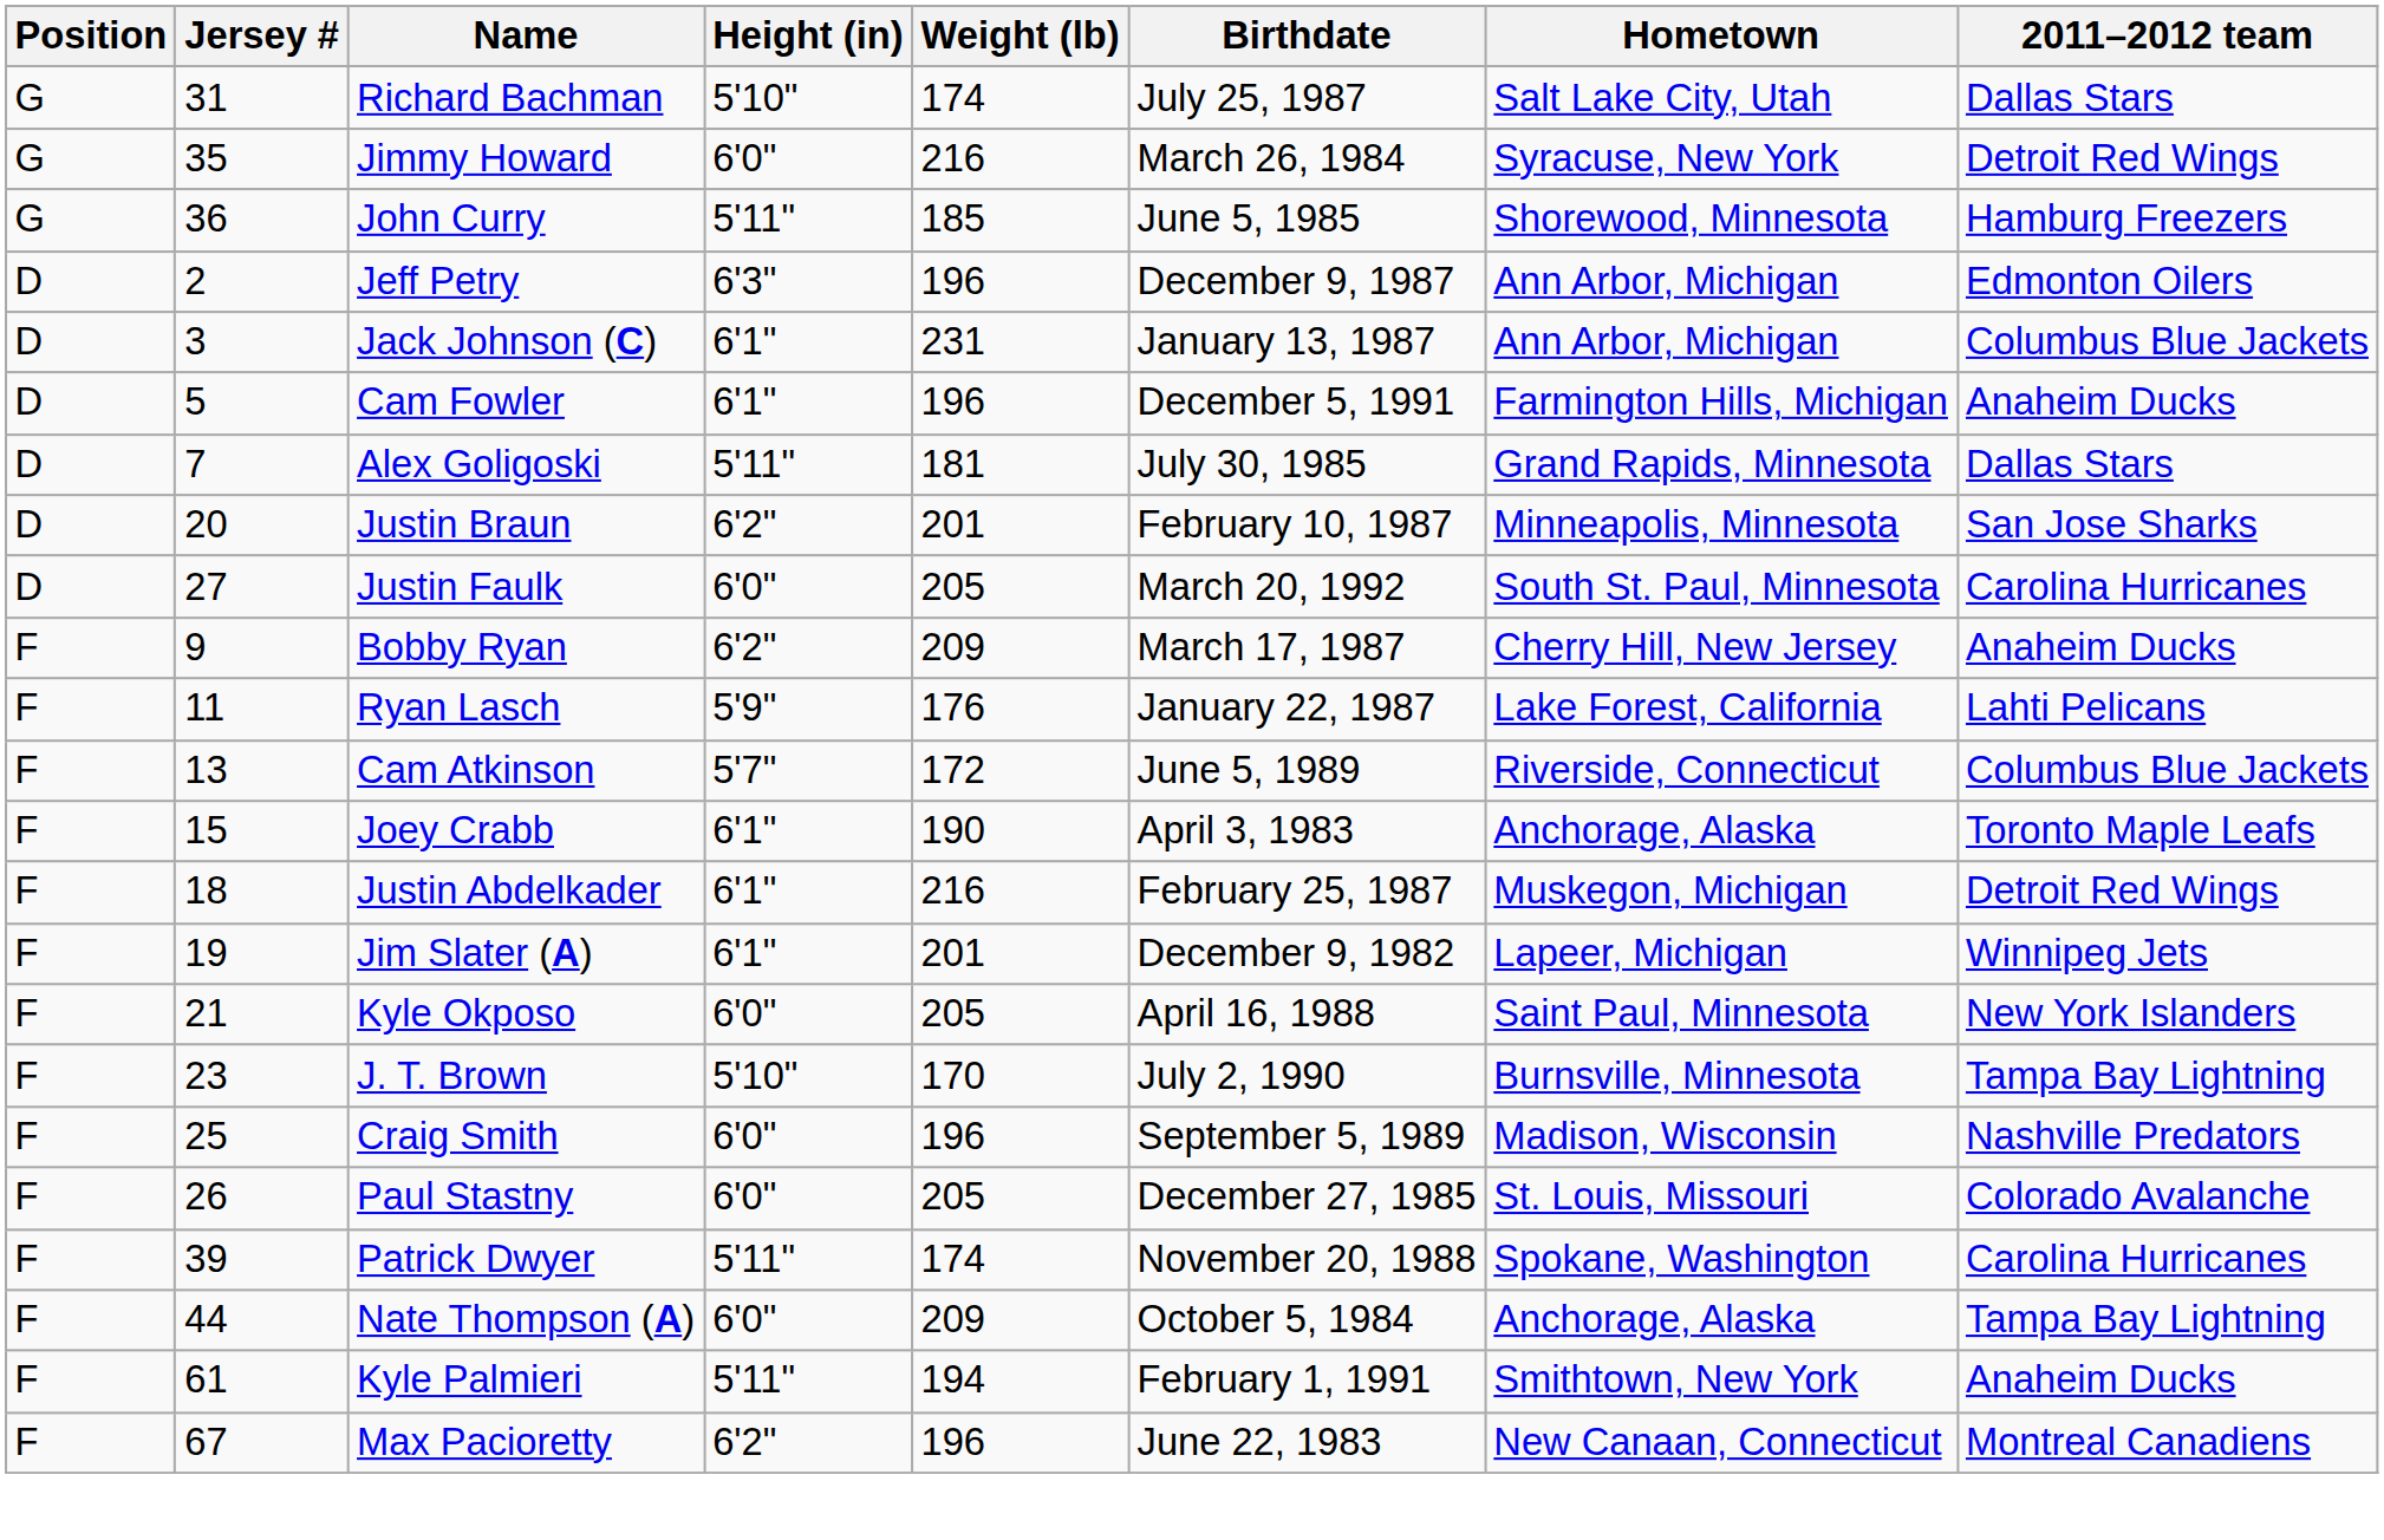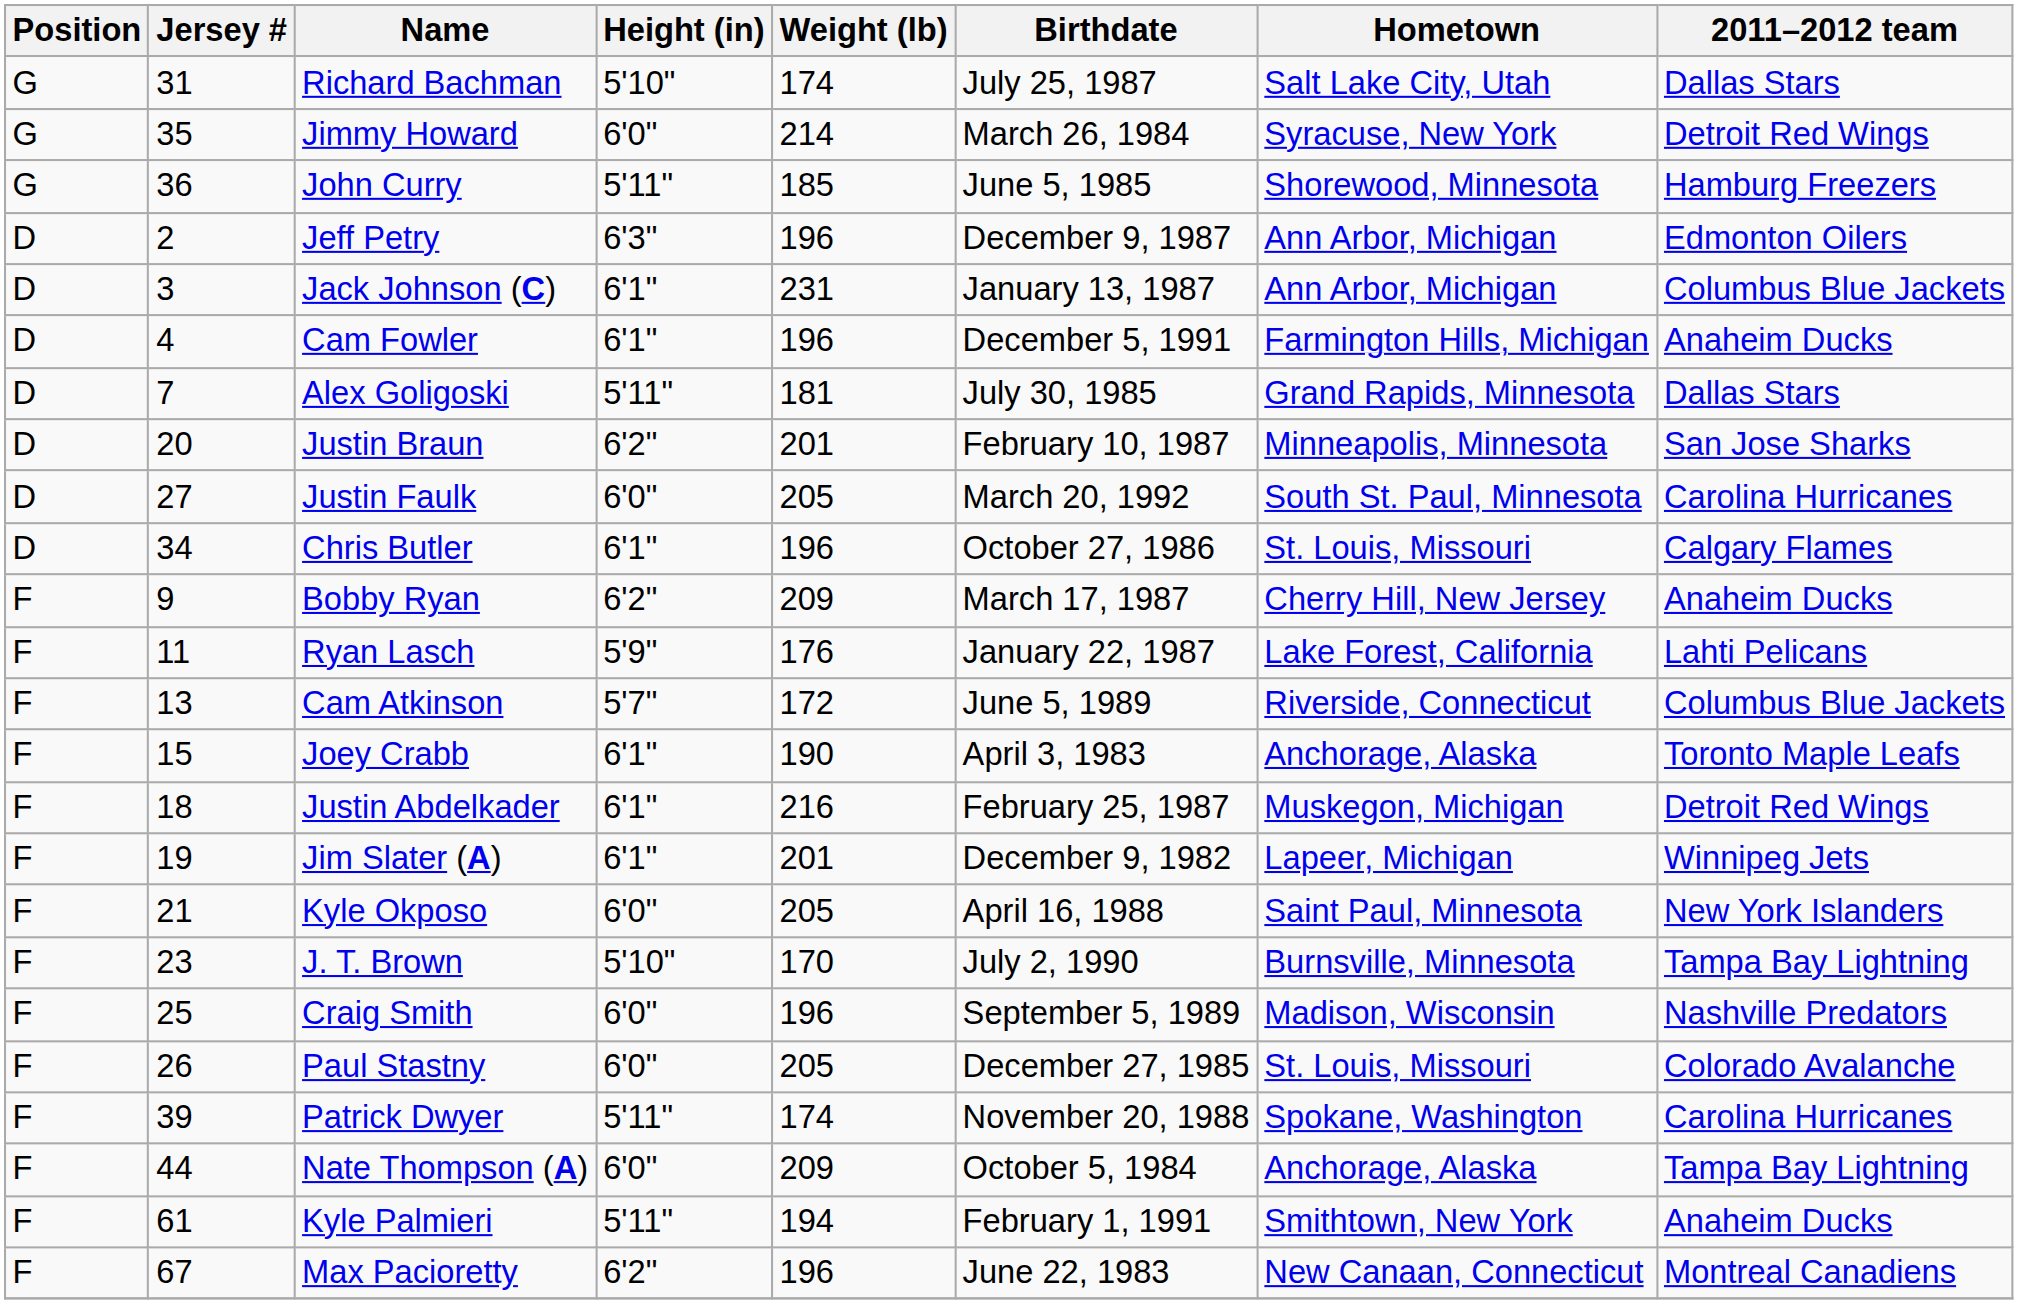 <table class="wikitable sortable">
 <tr>
 <th>Position</th>
 <th>Jersey #</th>
 <th>Name</th>
 <th>Height (in)</th>
 <th>Weight (lb)</th>
 <th>Birthdate</th>
 <th>Hometown</th>
 <th>2011–2012 team</th>
 </tr>
 <tr>
 <td>G</td>
 <td>31</td>
 <td><a href='#'>Richard Bachman</a></td>
 <td>5'10"</td>
 <td>174</td>
 <td>July 25, 1987</td>
 <td><a href='#'>Salt Lake City, Utah</a></td>
 <td><a href='#'>Dallas Stars</a></td>
 </tr>
 <tr>
 <td>G</td>
 <td>35</td>
 <td><a href='#'>Jimmy Howard</a></td>
 <td>6'0"</td>
-<td>216</td>
+<td>214</td>
 <td>March 26, 1984</td>
 <td><a href='#'>Syracuse, New York</a></td>
 <td><a href='#'>Detroit Red Wings</a></td>
 </tr>
 <tr>
 <td>G</td>
 <td>36</td>
 <td><a href='#'>John Curry</a></td>
 <td>5'11"</td>
 <td>185</td>
 <td>June 5, 1985</td>
 <td><a href='#'>Shorewood, Minnesota</a></td>
 <td><a href='#'>Hamburg Freezers</a></td>
 </tr>
 <tr>
 <td>D</td>
 <td>2</td>
 <td><a href='#'>Jeff Petry</a></td>
 <td>6'3"</td>
 <td>196</td>
 <td>December 9, 1987</td>
 <td><a href='#'>Ann Arbor, Michigan</a></td>
 <td><a href='#'>Edmonton Oilers</a></td>
 </tr>
 <tr>
 <td>D</td>
 <td>3</td>
 <td><a href='#'>Jack Johnson</a> (<strong><a href='#'>C</a></strong>)</td>
 <td>6'1"</td>
 <td>231</td>
 <td>January 13, 1987</td>
 <td><a href='#'>Ann Arbor, Michigan</a></td>
 <td><a href='#'>Columbus Blue Jackets</a></td>
 </tr>
 <tr>
 <td>D</td>
-<td>5</td>
+<td>4</td>
 <td><a href='#'>Cam Fowler</a></td>
 <td>6'1"</td>
 <td>196</td>
 <td>December 5, 1991</td>
 <td><a href='#'>Farmington Hills, Michigan</a></td>
 <td><a href='#'>Anaheim Ducks</a></td>
 </tr>
 <tr>
 <td>D</td>
 <td>7</td>
 <td><a href='#'>Alex Goligoski</a></td>
 <td>5'11"</td>
 <td>181</td>
 <td>July 30, 1985</td>
 <td><a href='#'>Grand Rapids, Minnesota</a></td>
 <td><a href='#'>Dallas Stars</a></td>
 </tr>
 <tr>
 <td>D</td>
 <td>20</td>
 <td><a href='#'>Justin Braun</a></td>
 <td>6'2"</td>
 <td>201</td>
 <td>February 10, 1987</td>
 <td><a href='#'>Minneapolis, Minnesota</a></td>
 <td><a href='#'>San Jose Sharks</a></td>
 </tr>
 <tr>
 <td>D</td>
 <td>27</td>
 <td><a href='#'>Justin Faulk</a></td>
 <td>6'0"</td>
 <td>205</td>
 <td>March 20, 1992</td>
 <td><a href='#'>South St. Paul, Minnesota</a></td>
 <td><a href='#'>Carolina Hurricanes</a></td>
+</tr>
+<tr>
+<td>D</td>
+<td>34</td>
+<td><a href='#'>Chris Butler</a></td>
+<td>6'1"</td>
+<td>196</td>
+<td>October 27, 1986</td>
+<td><a href='#'>St. Louis, Missouri</a></td>
+<td><a href='#'>Calgary Flames</a></td>
 </tr>
 <tr>
 <td>F</td>
 <td>9</td>
 <td><a href='#'>Bobby Ryan</a></td>
 <td>6'2"</td>
 <td>209</td>
 <td>March 17, 1987</td>
 <td><a href='#'>Cherry Hill, New Jersey</a></td>
 <td><a href='#'>Anaheim Ducks</a></td>
 </tr>
 <tr>
 <td>F</td>
 <td>11</td>
 <td><a href='#'>Ryan Lasch</a></td>
 <td>5'9"</td>
 <td>176</td>
 <td>January 22, 1987</td>
 <td><a href='#'>Lake Forest, California</a></td>
 <td><a href='#'>Lahti Pelicans</a></td>
 </tr>
 <tr>
 <td>F</td>
 <td>13</td>
 <td><a href='#'>Cam Atkinson</a></td>
 <td>5'7"</td>
 <td>172</td>
 <td>June 5, 1989</td>
 <td><a href='#'>Riverside, Connecticut</a></td>
 <td><a href='#'>Columbus Blue Jackets</a></td>
 </tr>
 <tr>
 <td>F</td>
 <td>15</td>
 <td><a href='#'>Joey Crabb</a></td>
 <td>6'1"</td>
 <td>190</td>
 <td>April 3, 1983</td>
 <td><a href='#'>Anchorage, Alaska</a></td>
 <td><a href='#'>Toronto Maple Leafs</a></td>
 </tr>
 <tr>
 <td>F</td>
 <td>18</td>
 <td><a href='#'>Justin Abdelkader</a></td>
 <td>6'1"</td>
 <td>216</td>
 <td>February 25, 1987</td>
 <td><a href='#'>Muskegon, Michigan</a></td>
 <td><a href='#'>Detroit Red Wings</a></td>
 </tr>
 <tr>
 <td>F</td>
 <td>19</td>
 <td><a href='#'>Jim Slater</a> (<strong><a href='#'>A</a></strong>)</td>
 <td>6'1"</td>
 <td>201</td>
 <td>December 9, 1982</td>
 <td><a href='#'>Lapeer, Michigan</a></td>
 <td><a href='#'>Winnipeg Jets</a></td>
 </tr>
 <tr>
 <td>F</td>
 <td>21</td>
 <td><a href='#'>Kyle Okposo</a></td>
 <td>6'0"</td>
 <td>205</td>
 <td>April 16, 1988</td>
 <td><a href='#'>Saint Paul, Minnesota</a></td>
 <td><a href='#'>New York Islanders</a></td>
 </tr>
 <tr>
 <td>F</td>
 <td>23</td>
 <td><a href='#'>J. T. Brown</a></td>
 <td>5'10"</td>
 <td>170</td>
 <td>July 2, 1990</td>
 <td><a href='#'>Burnsville, Minnesota</a></td>
 <td><a href='#'>Tampa Bay Lightning</a></td>
 </tr>
 <tr>
 <td>F</td>
 <td>25</td>
 <td><a href='#'>Craig Smith</a></td>
 <td>6'0"</td>
 <td>196</td>
 <td>September 5, 1989</td>
 <td><a href='#'>Madison, Wisconsin</a></td>
 <td><a href='#'>Nashville Predators</a></td>
 </tr>
 <tr>
 <td>F</td>
 <td>26</td>
 <td><a href='#'>Paul Stastny</a></td>
 <td>6'0"</td>
 <td>205</td>
 <td>December 27, 1985</td>
 <td><a href='#'>St. Louis, Missouri</a></td>
 <td><a href='#'>Colorado Avalanche</a></td>
 </tr>
 <tr>
 <td>F</td>
 <td>39</td>
 <td><a href='#'>Patrick Dwyer</a></td>
 <td>5'11"</td>
 <td>174</td>
 <td>November 20, 1988</td>
 <td><a href='#'>Spokane, Washington</a></td>
 <td><a href='#'>Carolina Hurricanes</a></td>
 </tr>
 <tr>
 <td>F</td>
 <td>44</td>
 <td><a href='#'>Nate Thompson</a> (<strong><a href='#'>A</a></strong>)</td>
 <td>6'0"</td>
 <td>209</td>
 <td>October 5, 1984</td>
 <td><a href='#'>Anchorage, Alaska</a></td>
 <td><a href='#'>Tampa Bay Lightning</a></td>
 </tr>
 <tr>
 <td>F</td>
 <td>61</td>
 <td><a href='#'>Kyle Palmieri</a></td>
 <td>5'11"</td>
 <td>194</td>
 <td>February 1, 1991</td>
 <td><a href='#'>Smithtown, New York</a></td>
 <td><a href='#'>Anaheim Ducks</a></td>
 </tr>
 <tr>
 <td>F</td>
 <td>67</td>
 <td><a href='#'>Max Pacioretty</a></td>
 <td>6'2"</td>
 <td>196</td>
 <td>June 22, 1983</td>
 <td><a href='#'>New Canaan, Connecticut</a></td>
 <td><a href='#'>Montreal Canadiens</a></td>
 </tr>
 <tr>
 </tr>
 </table>
